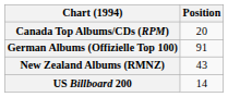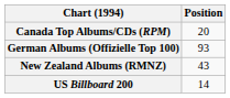 <table class="wikitable plainrowheaders" style="text-align:center">
 <tr>
 <th scope="col">Chart (1994)</th>
 <th scope="col">Position</th>
 </tr>
 <tr>
 <th scope="row">Canada Top Albums/CDs (<em>RPM</em>)</th>
 <td>20</td>
 </tr>
 <tr>
 <th scope="row">German Albums (Offizielle Top 100)</th>
-<td>91</td>
+<td>93</td>
 </tr>
 <tr>
 <th scope="row">New Zealand Albums (RMNZ)</th>
 <td>43</td>
 </tr>
 <tr>
 <th scope="row">US <em>Billboard</em> 200</th>
 <td>14</td>
 </tr>
 </table>
